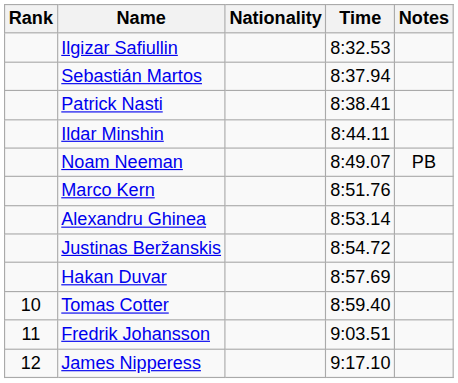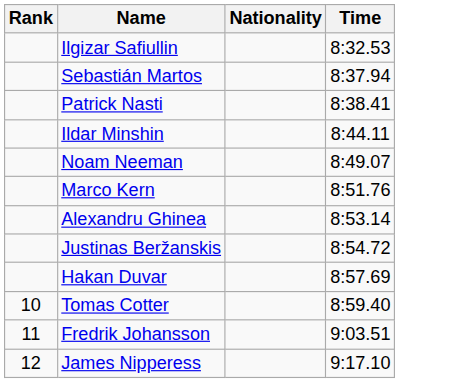 <table class="wikitable sortable" style="text-align:center">
 <tr>
 <th>Rank</th>
 <th>Name</th>
 <th>Nationality</th>
 <th>Time</th>
-<th>Notes</th>
 </tr>
 <tr>
 <td></td>
 <td align=left><a href='#'>Ilgizar Safiullin</a></td>
 <td align=left></td>
 <td>8:32.53</td>
-<td></td>
 </tr>
 <tr>
 <td></td>
 <td align=left><a href='#'>Sebastián Martos</a></td>
 <td align=left></td>
 <td>8:37.94</td>
-<td></td>
 </tr>
 <tr>
 <td></td>
 <td align=left><a href='#'>Patrick Nasti</a></td>
 <td align=left></td>
 <td>8:38.41</td>
-<td></td>
 </tr>
 <tr>
 <td></td>
 <td align=left><a href='#'>Ildar Minshin</a></td>
 <td align=left></td>
 <td>8:44.11</td>
-<td></td>
 </tr>
 <tr>
 <td></td>
 <td align=left><a href='#'>Noam Neeman</a></td>
 <td align=left></td>
 <td>8:49.07</td>
-<td>PB</td>
 </tr>
 <tr>
 <td></td>
 <td align=left><a href='#'>Marco Kern</a></td>
 <td align=left></td>
 <td>8:51.76</td>
-<td></td>
 </tr>
 <tr>
 <td></td>
 <td align=left><a href='#'>Alexandru Ghinea</a></td>
 <td align=left></td>
 <td>8:53.14</td>
-<td></td>
 </tr>
 <tr>
 <td></td>
 <td align=left><a href='#'>Justinas Beržanskis</a></td>
 <td align=left></td>
 <td>8:54.72</td>
-<td></td>
 </tr>
 <tr>
 <td></td>
 <td align=left><a href='#'>Hakan Duvar</a></td>
 <td align=left></td>
 <td>8:57.69</td>
-<td></td>
 </tr>
 <tr>
 <td>10</td>
 <td align=left><a href='#'>Tomas Cotter</a></td>
 <td align=left></td>
 <td>8:59.40</td>
-<td></td>
 </tr>
 <tr>
 <td>11</td>
 <td align=left><a href='#'>Fredrik Johansson</a></td>
 <td align=left></td>
 <td>9:03.51</td>
-<td></td>
 </tr>
 <tr>
 <td>12</td>
 <td align=left><a href='#'>James Nipperess</a></td>
 <td align=left></td>
 <td>9:17.10</td>
-<td></td>
 </tr>
 </table>
